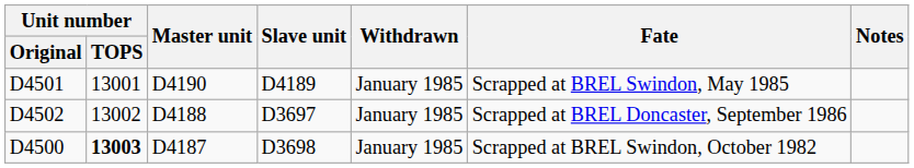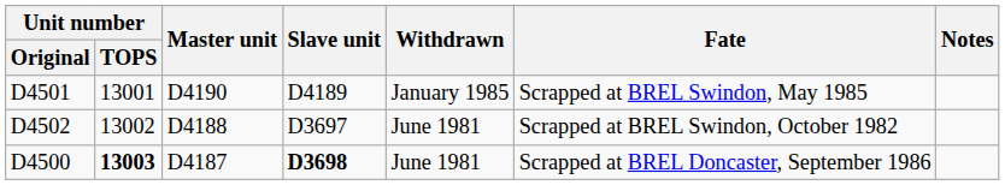 <table class="wikitable">
 <tr>
 <th colspan=2>Unit number</th>
 <th rowspan=2>Master unit</th>
 <th rowspan=2>Slave unit</th>
 <th rowspan=2>Withdrawn</th>
 <th rowspan=2>Fate</th>
 <th rowspan=2>Notes</th>
 </tr>
 <tr>
 <th>Original</th>
 <th>TOPS</th>
 </tr>
 <tr>
 <td>D4501</td>
 <td>13001</td>
 <td>D4190</td>
 <td>D4189</td>
 <td>January 1985</td>
 <td>Scrapped at <a href='#'>BREL Swindon</a>, May 1985</td>
 <td></td>
 </tr>
 <tr>
 <td>D4502</td>
 <td>13002</td>
 <td>D4188</td>
 <td>D3697</td>
-<td>January 1985</td>
-<td>Scrapped at <a href='#'>BREL Doncaster</a>, September 1986</td>
+<td>June 1981</td>
+<td>Scrapped at BREL Swindon, October 1982</td>
 <td></td>
 </tr>
 <tr>
 <td>D4500</td>
 <td><strong>13003</strong></td>
 <td>D4187</td>
-<td>D3698</td>
-<td>January 1985</td>
-<td>Scrapped at BREL Swindon, October 1982</td>
+<td><strong>D3698</strong></td>
+<td>June 1981</td>
+<td>Scrapped at <a href='#'>BREL Doncaster</a>, September 1986</td>
 <td></td>
 </tr>
 </table>
